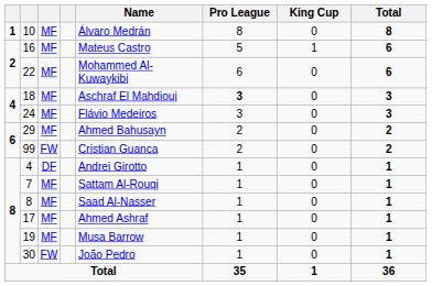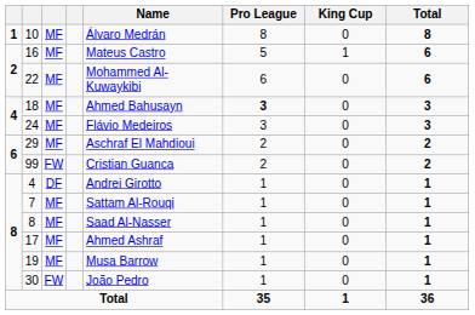 <table class="wikitable" style="text-align:center">
 <tr>
 <th width=15></th>
 <th width=15></th>
 <th width=15></th>
 <th width=15></th>
 <th width=175>Name</th>
 <th width=100>Pro League</th>
 <th width=100>King Cup</th>
 <th width=100>Total</th>
 </tr>
 <tr>
 <td><strong>1</strong></td>
 <td>10</td>
 <td><a href='#'>MF</a></td>
 <td></td>
 <td align=left><a href='#'>Álvaro Medrán</a></td>
 <td>8</td>
 <td>0</td>
 <td><strong>8</strong></td>
 </tr>
 <tr>
 <td rowspan=2><strong>2</strong></td>
 <td>16</td>
 <td><a href='#'>MF</a></td>
 <td></td>
 <td align=left><a href='#'>Mateus Castro</a></td>
 <td>5</td>
 <td>1</td>
 <td><strong>6</strong></td>
 </tr>
 <tr>
 <td>22</td>
 <td><a href='#'>MF</a></td>
 <td></td>
 <td align=left><a href='#'>Mohammed Al-Kuwaykibi</a></td>
 <td>6</td>
 <td>0</td>
 <td><strong>6</strong></td>
 </tr>
 <tr>
 <td rowspan=2><strong>4</strong></td>
 <td>18</td>
 <td><a href='#'>MF</a></td>
 <td></td>
-<td align=left><a href='#'>Aschraf El Mahdioui</a></td>
+<td align=left><a href='#'>Ahmed Bahusayn</a></td>
 <td><strong>3</strong></td>
 <td>0</td>
 <td><strong>3</strong></td>
 </tr>
 <tr>
 <td>24</td>
 <td><a href='#'>MF</a></td>
 <td></td>
 <td align=left><a href='#'>Flávio Medeiros</a></td>
 <td>3</td>
 <td>0</td>
 <td><strong>3</strong></td>
 </tr>
 <tr>
 <td rowspan=2><strong>6</strong></td>
 <td>29</td>
 <td><a href='#'>MF</a></td>
 <td></td>
-<td align=left><a href='#'>Ahmed Bahusayn</a></td>
+<td align=left><a href='#'>Aschraf El Mahdioui</a></td>
 <td>2</td>
 <td>0</td>
 <td><strong>2</strong></td>
 </tr>
 <tr>
 <td>99</td>
 <td><a href='#'>FW</a></td>
 <td></td>
 <td align=left><a href='#'>Cristian Guanca</a></td>
 <td>2</td>
 <td>0</td>
 <td><strong>2</strong></td>
 </tr>
 <tr>
 <td rowspan=6><strong>8</strong></td>
 <td>4</td>
 <td><a href='#'>DF</a></td>
 <td></td>
 <td align=left><a href='#'>Andrei Girotto</a></td>
 <td>1</td>
 <td>0</td>
 <td><strong>1</strong></td>
 </tr>
 <tr>
 <td>7</td>
 <td><a href='#'>MF</a></td>
 <td></td>
 <td align=left><a href='#'>Sattam Al-Rouqi</a></td>
 <td>1</td>
 <td>0</td>
 <td><strong>1</strong></td>
 </tr>
 <tr>
 <td>8</td>
 <td><a href='#'>MF</a></td>
 <td></td>
 <td align=left><a href='#'>Saad Al-Nasser</a></td>
 <td>1</td>
 <td>0</td>
 <td><strong>1</strong></td>
 </tr>
 <tr>
 <td>17</td>
 <td><a href='#'>MF</a></td>
 <td></td>
 <td align=left><a href='#'>Ahmed Ashraf</a></td>
 <td>1</td>
 <td>0</td>
 <td><strong>1</strong></td>
 </tr>
 <tr>
 <td>19</td>
 <td><a href='#'>MF</a></td>
 <td></td>
 <td align=left><a href='#'>Musa Barrow</a></td>
 <td>1</td>
 <td>0</td>
 <td><strong>1</strong></td>
 </tr>
 <tr>
 <td>30</td>
 <td><a href='#'>FW</a></td>
 <td></td>
 <td align=left><a href='#'>João Pedro</a></td>
 <td>1</td>
 <td>0</td>
 <td><strong>1</strong></td>
 </tr>
 <tr>
 <td colspan=5><strong>Total</strong></td>
 <td><strong>35</strong></td>
 <td><strong>1</strong></td>
 <td><strong>36</strong></td>
 </tr>
 </table>
